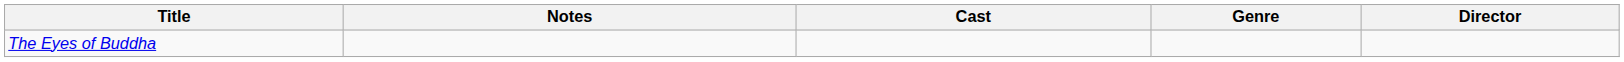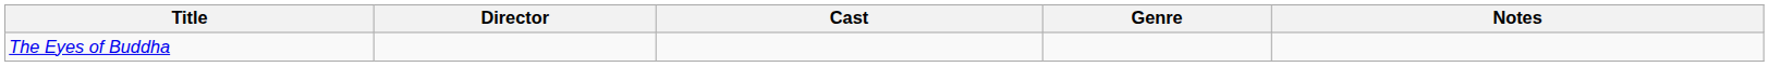 <table class="wikitable" width= "100%">
 <tr>
 <th width=21%>Title</th>
-<th width=28%>Notes</th>
+<th width=16%>Director</th>
 <th width=22%>Cast</th>
 <th width=13%>Genre</th>
-<th width=16%>Director</th>
+<th width=28%>Notes</th>
 </tr>
 <tr>
 <td><em><a href='#'>The Eyes of Buddha</a></em></td>
 <td></td>
 <td></td>
 <td></td>
 <td></td>
 </tr>
 </table>
